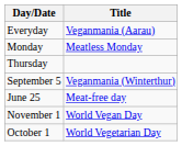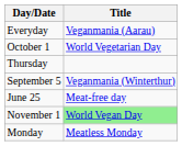 <table class="wikitable">
 <tr>
 <th>Day/Date</th>
 <th>Title</th>
 </tr>
 <tr>
 <td>Everyday</td>
 <td><a href='#'>Veganmania (Aarau)</a></td>
 </tr>
 <tr>
-<td>Monday</td>
-<td><a href='#'>Meatless Monday</a></td>
+<td>October 1</td>
+<td><a href='#'>World Vegetarian Day</a></td>
 </tr>
 <tr>
 <td>Thursday</td>
 <td></td>
 </tr>
 <tr>
 <td>September 5</td>
 <td><a href='#'>Veganmania (Winterthur)</a></td>
 </tr>
 <tr>
 <td>June 25</td>
 <td><a href='#'>Meat-free day</a></td>
 </tr>
 <tr>
 <td>November 1</td>
-<td><a href='#'>World Vegan Day</a></td>
+<td style="background: lightgreen;"><a href='#'>World Vegan Day</a></td>
 </tr>
 <tr>
-<td>October 1</td>
-<td><a href='#'>World Vegetarian Day</a></td>
+<td>Monday</td>
+<td><a href='#'>Meatless Monday</a></td>
 </tr>
 </table>
